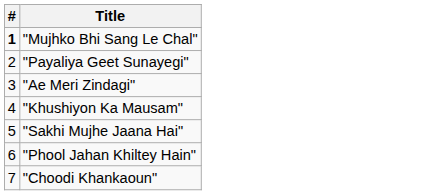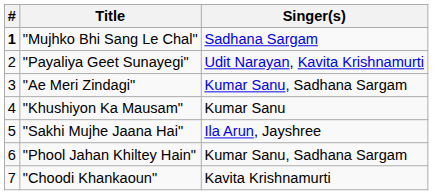 <table class="wikitable" style="font-size:95%;">
 <tr>
 <th>#</th>
 <th>Title</th>
+<th>Singer(s)</th>
 </tr>
 <tr>
 <td><strong>1</strong></td>
 <td>"Mujhko Bhi Sang Le Chal"</td>
+<td><a href='#'>Sadhana Sargam</a></td>
 </tr>
 <tr>
 <td>2</td>
 <td>"Payaliya Geet Sunayegi"</td>
+<td><a href='#'>Udit Narayan</a>, <a href='#'>Kavita Krishnamurti</a></td>
 </tr>
 <tr>
 <td>3</td>
 <td>"Ae Meri Zindagi"</td>
+<td><a href='#'>Kumar Sanu</a>, Sadhana Sargam</td>
 </tr>
 <tr>
 <td>4</td>
 <td>"Khushiyon Ka Mausam"</td>
+<td>Kumar Sanu</td>
 </tr>
 <tr>
 <td>5</td>
 <td>"Sakhi Mujhe Jaana Hai"</td>
+<td><a href='#'>Ila Arun</a>, Jayshree</td>
 </tr>
 <tr>
 <td>6</td>
 <td>"Phool Jahan Khiltey Hain"</td>
+<td>Kumar Sanu, Sadhana Sargam</td>
 </tr>
 <tr>
 <td>7</td>
 <td>"Choodi Khankaoun"</td>
+<td>Kavita Krishnamurti</td>
 </tr>
 </table>
